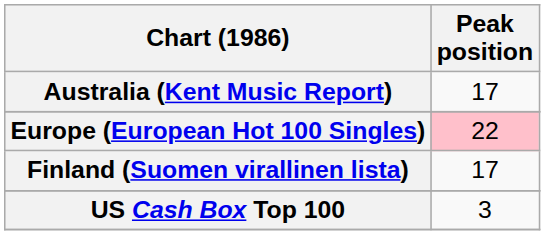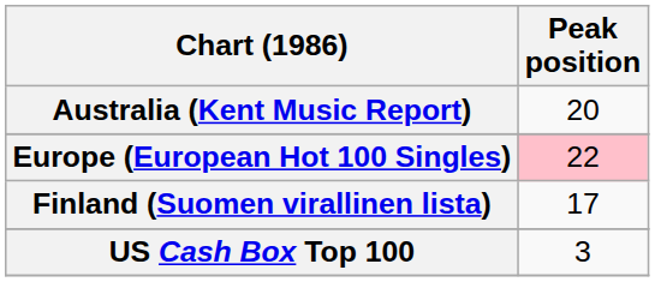 <table class="wikitable sortable plainrowheaders" style="text-align:center">
 <tr>
 <th scope="col">Chart (1986)</th>
 <th scope="col">Peak<br>position</th>
 </tr>
 <tr>
 <th scope="row">Australia (<a href='#'>Kent Music Report</a>)</th>
-<td>17</td>
+<td>20</td>
 </tr>
 <tr>
 </tr>
 <tr>
 </tr>
 <tr>
 </tr>
 <tr>
 <th scope="row">Europe (<a href='#'>European Hot 100 Singles</a>)</th>
 <td style="background: pink;">22</td>
 </tr>
 <tr>
 <th scope="row">Finland (<a href='#'>Suomen virallinen lista</a>)</th>
 <td>17</td>
 </tr>
 <tr>
 </tr>
 <tr>
 </tr>
 <tr>
 </tr>
 <tr>
 </tr>
 <tr>
 </tr>
 <tr>
 </tr>
 <tr>
 </tr>
 <tr>
 </tr>
 <tr>
 </tr>
 <tr>
 </tr>
 <tr>
 <th scope="row">US <em><a href='#'>Cash Box</a></em> Top 100</th>
 <td>3</td>
 </tr>
 <tr>
 </tr>
 </table>
